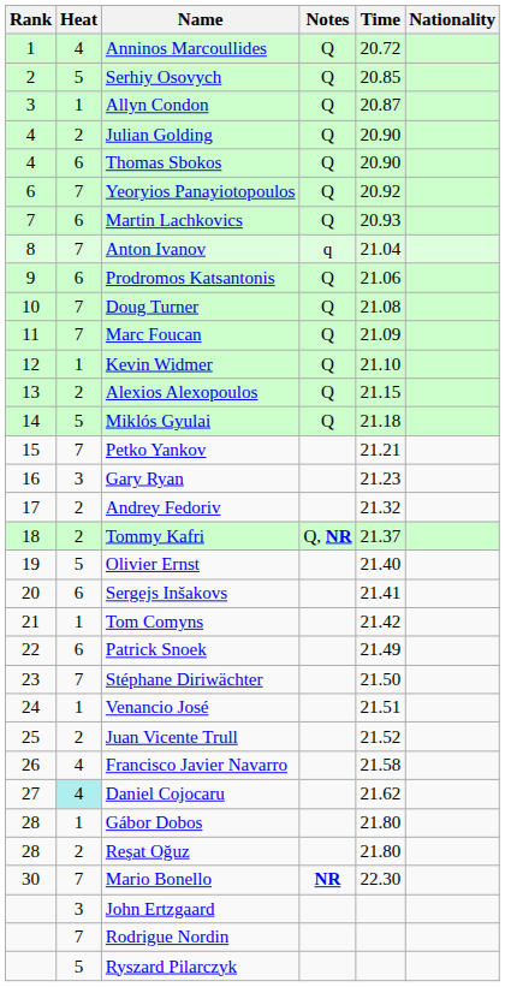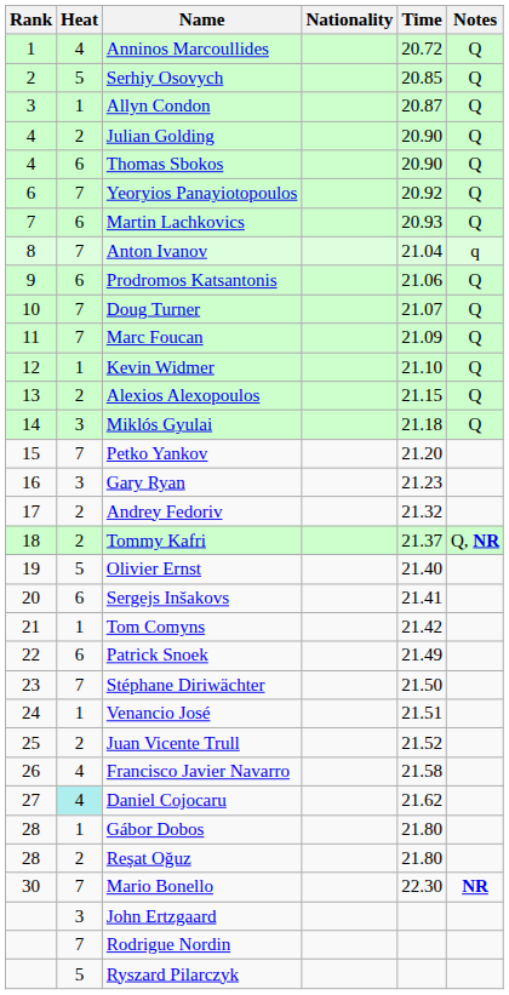 <table class="wikitable sortable" style="text-align:center">
 <tr>
 <th>Rank</th>
 <th>Heat</th>
 <th>Name</th>
+<th>Nationality</th>
+<th>Time</th>
 <th>Notes</th>
-<th>Time</th>
-<th>Nationality</th>
 </tr>
 <tr bgcolor=ccffcc>
 <td>1</td>
 <td>4</td>
 <td align="left"><a href='#'>Anninos Marcoullides</a></td>
+<td align=left></td>
+<td>20.72</td>
 <td>Q</td>
-<td>20.72</td>
-<td align=left></td>
 </tr>
 <tr bgcolor=ccffcc>
 <td>2</td>
 <td>5</td>
 <td align="left"><a href='#'>Serhiy Osovych</a></td>
+<td align=left></td>
+<td>20.85</td>
 <td>Q</td>
-<td>20.85</td>
-<td align=left></td>
 </tr>
 <tr bgcolor=ccffcc>
 <td>3</td>
 <td>1</td>
 <td align="left"><a href='#'>Allyn Condon</a></td>
+<td align=left></td>
+<td>20.87</td>
 <td>Q</td>
-<td>20.87</td>
-<td align=left></td>
 </tr>
 <tr bgcolor=ccffcc>
 <td>4</td>
 <td>2</td>
 <td align="left"><a href='#'>Julian Golding</a></td>
+<td align=left></td>
+<td>20.90</td>
 <td>Q</td>
-<td>20.90</td>
-<td align=left></td>
 </tr>
 <tr bgcolor=ccffcc>
 <td>4</td>
 <td>6</td>
 <td align="left"><a href='#'>Thomas Sbokos</a></td>
+<td align=left></td>
+<td>20.90</td>
 <td>Q</td>
-<td>20.90</td>
-<td align=left></td>
 </tr>
 <tr bgcolor=ccffcc>
 <td>6</td>
 <td>7</td>
 <td align="left"><a href='#'>Yeoryios Panayiotopoulos</a></td>
+<td align=left></td>
+<td>20.92</td>
 <td>Q</td>
-<td>20.92</td>
-<td align=left></td>
 </tr>
 <tr bgcolor=ccffcc>
 <td>7</td>
 <td>6</td>
 <td align="left"><a href='#'>Martin Lachkovics</a></td>
+<td align=left></td>
+<td>20.93</td>
 <td>Q</td>
-<td>20.93</td>
-<td align=left></td>
 </tr>
 <tr bgcolor=ddffdd>
 <td>8</td>
 <td>7</td>
 <td align="left"><a href='#'>Anton Ivanov</a></td>
+<td align=left></td>
+<td>21.04</td>
 <td>q</td>
-<td>21.04</td>
-<td align=left></td>
 </tr>
 <tr bgcolor=ccffcc>
 <td>9</td>
 <td>6</td>
 <td align="left"><a href='#'>Prodromos Katsantonis</a></td>
+<td align=left></td>
+<td>21.06</td>
 <td>Q</td>
-<td>21.06</td>
-<td align=left></td>
 </tr>
 <tr bgcolor=ccffcc>
 <td>10</td>
 <td>7</td>
 <td align="left"><a href='#'>Doug Turner</a></td>
+<td align=left></td>
+<td>21.07</td>
 <td>Q</td>
-<td>21.08</td>
-<td align=left></td>
 </tr>
 <tr bgcolor=ccffcc>
 <td>11</td>
 <td>7</td>
 <td align="left"><a href='#'>Marc Foucan</a></td>
+<td align=left></td>
+<td>21.09</td>
 <td>Q</td>
-<td>21.09</td>
-<td align=left></td>
 </tr>
 <tr bgcolor=ccffcc>
 <td>12</td>
 <td>1</td>
 <td align="left"><a href='#'>Kevin Widmer</a></td>
+<td align=left></td>
+<td>21.10</td>
 <td>Q</td>
-<td>21.10</td>
-<td align=left></td>
 </tr>
 <tr bgcolor=ccffcc>
 <td>13</td>
 <td>2</td>
 <td align="left"><a href='#'>Alexios Alexopoulos</a></td>
+<td align=left></td>
+<td>21.15</td>
 <td>Q</td>
-<td>21.15</td>
-<td align=left></td>
 </tr>
 <tr bgcolor=ccffcc>
 <td>14</td>
-<td>5</td>
+<td>3</td>
 <td align="left"><a href='#'>Miklós Gyulai</a></td>
+<td align=left></td>
+<td>21.18</td>
 <td>Q</td>
-<td>21.18</td>
-<td align=left></td>
 </tr>
 <tr>
 <td>15</td>
 <td>7</td>
 <td align="left"><a href='#'>Petko Yankov</a></td>
+<td align=left></td>
+<td>21.20</td>
 <td></td>
-<td>21.21</td>
-<td align=left></td>
 </tr>
 <tr>
 <td>16</td>
 <td>3</td>
 <td align="left"><a href='#'>Gary Ryan</a></td>
+<td align=left></td>
+<td>21.23</td>
 <td></td>
-<td>21.23</td>
-<td align=left></td>
 </tr>
 <tr>
 <td>17</td>
 <td>2</td>
 <td align="left"><a href='#'>Andrey Fedoriv</a></td>
+<td align=left></td>
+<td>21.32</td>
 <td></td>
-<td>21.32</td>
-<td align=left></td>
 </tr>
 <tr bgcolor=ccffcc>
 <td>18</td>
 <td>2</td>
 <td align="left"><a href='#'>Tommy Kafri</a></td>
+<td align=left></td>
+<td>21.37</td>
 <td>Q, <strong><a href='#'>NR</a></strong></td>
-<td>21.37</td>
-<td align=left></td>
 </tr>
 <tr>
 <td>19</td>
 <td>5</td>
 <td align="left"><a href='#'>Olivier Ernst</a></td>
+<td align=left></td>
+<td>21.40</td>
 <td></td>
-<td>21.40</td>
-<td align=left></td>
 </tr>
 <tr>
 <td>20</td>
 <td>6</td>
 <td align="left"><a href='#'>Sergejs Inšakovs</a></td>
+<td align=left></td>
+<td>21.41</td>
 <td></td>
-<td>21.41</td>
-<td align=left></td>
 </tr>
 <tr>
 <td>21</td>
 <td>1</td>
 <td align="left"><a href='#'>Tom Comyns</a></td>
+<td align=left></td>
+<td>21.42</td>
 <td></td>
-<td>21.42</td>
-<td align=left></td>
 </tr>
 <tr>
 <td>22</td>
 <td>6</td>
 <td align="left"><a href='#'>Patrick Snoek</a></td>
+<td align=left></td>
+<td>21.49</td>
 <td></td>
-<td>21.49</td>
-<td align=left></td>
 </tr>
 <tr>
 <td>23</td>
 <td>7</td>
 <td align="left"><a href='#'>Stéphane Diriwächter</a></td>
+<td align=left></td>
+<td>21.50</td>
 <td></td>
-<td>21.50</td>
-<td align=left></td>
 </tr>
 <tr>
 <td>24</td>
 <td>1</td>
 <td align="left"><a href='#'>Venancio José</a></td>
+<td align=left></td>
+<td>21.51</td>
 <td></td>
-<td>21.51</td>
-<td align=left></td>
 </tr>
 <tr>
 <td>25</td>
 <td>2</td>
 <td align="left"><a href='#'>Juan Vicente Trull</a></td>
+<td align=left></td>
+<td>21.52</td>
 <td></td>
-<td>21.52</td>
-<td align=left></td>
 </tr>
 <tr>
 <td>26</td>
 <td>4</td>
 <td align="left"><a href='#'>Francisco Javier Navarro</a></td>
+<td align=left></td>
+<td>21.58</td>
 <td></td>
-<td>21.58</td>
-<td align=left></td>
 </tr>
 <tr>
 <td>27</td>
 <td style="background: paleturquoise;">4</td>
 <td align="left"><a href='#'>Daniel Cojocaru</a></td>
+<td align=left></td>
+<td>21.62</td>
 <td></td>
-<td>21.62</td>
-<td align=left></td>
 </tr>
 <tr>
 <td>28</td>
 <td>1</td>
 <td align="left"><a href='#'>Gábor Dobos</a></td>
+<td align=left></td>
+<td>21.80</td>
 <td></td>
-<td>21.80</td>
-<td align=left></td>
 </tr>
 <tr>
 <td>28</td>
 <td>2</td>
 <td align="left"><a href='#'>Reşat Oğuz</a></td>
+<td align=left></td>
+<td>21.80</td>
 <td></td>
-<td>21.80</td>
-<td align=left></td>
 </tr>
 <tr>
 <td>30</td>
 <td>7</td>
 <td align="left"><a href='#'>Mario Bonello</a></td>
+<td align=left></td>
+<td>22.30</td>
 <td><strong><a href='#'>NR</a></strong></td>
-<td>22.30</td>
-<td align=left></td>
 </tr>
 <tr>
 <td></td>
 <td>3</td>
 <td align="left"><a href='#'>John Ertzgaard</a></td>
+<td align=left></td>
 <td></td>
 <td></td>
-<td align=left></td>
 </tr>
 <tr>
 <td></td>
 <td>7</td>
 <td align="left"><a href='#'>Rodrigue Nordin</a></td>
+<td align=left></td>
 <td></td>
 <td></td>
-<td align=left></td>
 </tr>
 <tr>
 <td></td>
 <td>5</td>
 <td align="left"><a href='#'>Ryszard Pilarczyk</a></td>
+<td align=left></td>
 <td></td>
 <td></td>
-<td align=left></td>
 </tr>
 </table>
